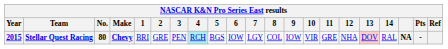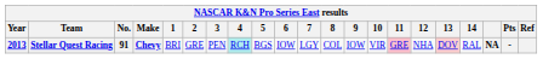 <table class="wikitable" style="text-align:center; font-size:75%">
 <tr>
 <th colspan=45><a href='#'>NASCAR K&N Pro Series East</a> results</th>
 </tr>
 <tr>
 <th>Year</th>
 <th>Team</th>
 <th>No.</th>
 <th>Make</th>
 <th>1</th>
 <th>2</th>
 <th>3</th>
 <th>4</th>
 <th>5</th>
 <th>6</th>
 <th>7</th>
 <th>8</th>
 <th>9</th>
 <th>10</th>
 <th>11</th>
 <th>12</th>
 <th>13</th>
 <th>14</th>
 <th></th>
 <th>Pts</th>
 <th>Ref</th>
 </tr>
 <tr>
-<th><a href='#'>2015</a></th>
+<th><a href='#'>2013</a></th>
 <th><a href='#'>Stellar Quest Racing</a></th>
-<th>80</th>
+<th>91</th>
 <th><a href='#'>Chevy</a></th>
 <td><a href='#'>BRI</a></td>
 <td><a href='#'>GRE</a></td>
 <td><a href='#'>PEN</a></td>
 <td style="background: paleturquoise;"><a href='#'>RCH</a></td>
 <td><a href='#'>BGS</a></td>
 <td><a href='#'>IOW</a></td>
 <td><a href='#'>LGY</a></td>
 <td><a href='#'>COL</a></td>
 <td><a href='#'>IOW</a></td>
 <td><a href='#'>VIR</a></td>
-<td><a href='#'>GRE</a></td>
+<td style="background: pink;"><a href='#'>GRE</a></td>
 <td><a href='#'>NHA</a></td>
 <td style="background:#FFCFCF;"><a href='#'>DOV</a><br></td>
 <td><a href='#'>RAL</a></td>
 <th>NA</th>
 <th>-</th>
 <th></th>
 </tr>
 </table>
